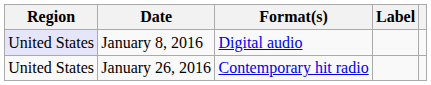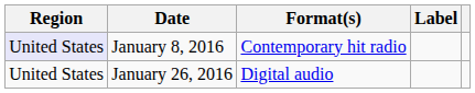 <table class="wikitable plainrowheaders">
 <tr>
 <th scope="col">Region</th>
 <th scope="col">Date</th>
 <th scope="col">Format(s)</th>
 <th scope="col">Label</th>
 <th scope="col"></th>
 </tr>
 <tr>
 <td style="background: lavender;">United States</td>
 <td>January 8, 2016</td>
-<td><a href='#'>Digital audio</a></td>
+<td><a href='#'>Contemporary hit radio</a></td>
 <td></td>
 <td style="text-align:center;"></td>
 </tr>
 <tr>
 <td>United States</td>
 <td>January 26, 2016</td>
-<td><a href='#'>Contemporary hit radio</a></td>
+<td><a href='#'>Digital audio</a></td>
 <td></td>
 <td style="text-align:center;"></td>
 </tr>
 </table>
